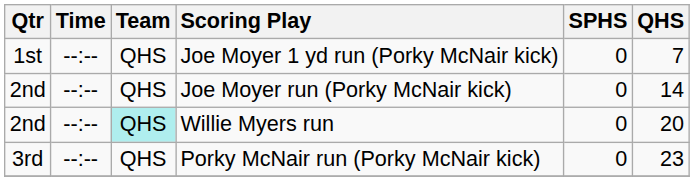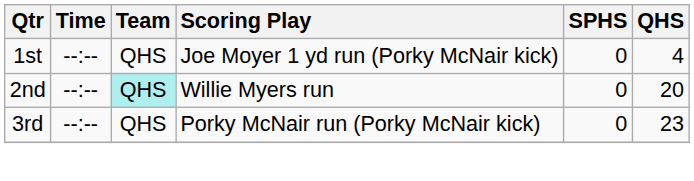 <table class="wikitable">
 <tr>
 <th style="text-align: center;">Qtr</th>
 <th style="text-align: center;">Time</th>
 <th style="text-align: center;">Team</th>
 <th style="text-align: left;">Scoring Play</th>
 <th style="text-align: right;">SPHS</th>
 <th style="text-align: right;">QHS</th>
 </tr>
 <tr>
 <td style="text-align: center;">1st</td>
 <td style="text-align: center;">--:--</td>
 <td style="text-align: center;">QHS</td>
 <td style="text-align: left;">Joe Moyer 1 yd run (Porky McNair kick)</td>
 <td style="text-align: right;">0</td>
-<td style="text-align: right;">7</td>
-</tr>
-<tr>
-<td style="text-align: center;">2nd</td>
-<td style="text-align: center;">--:--</td>
-<td style="text-align: center;">QHS</td>
-<td style="text-align: left;">Joe Moyer run (Porky McNair kick)</td>
-<td style="text-align: right;">0</td>
-<td style="text-align: right;">14</td>
+<td style="text-align: right;">4</td>
 </tr>
 <tr>
 <td style="text-align: center;">2nd</td>
 <td style="text-align: center;">--:--</td>
 <td style="background: paleturquoise; text-align: center;">QHS</td>
 <td style="text-align: left;">Willie Myers run</td>
 <td style="text-align: right;">0</td>
 <td style="text-align: right;">20</td>
 </tr>
 <tr>
 <td style="text-align: center;">3rd</td>
 <td style="text-align: center;">--:--</td>
 <td style="text-align: center;">QHS</td>
 <td style="text-align: left;">Porky McNair run (Porky McNair kick)</td>
 <td style="text-align: right;">0</td>
 <td style="text-align: right;">23</td>
 </tr>
 <tr>
 </tr>
 </table>
